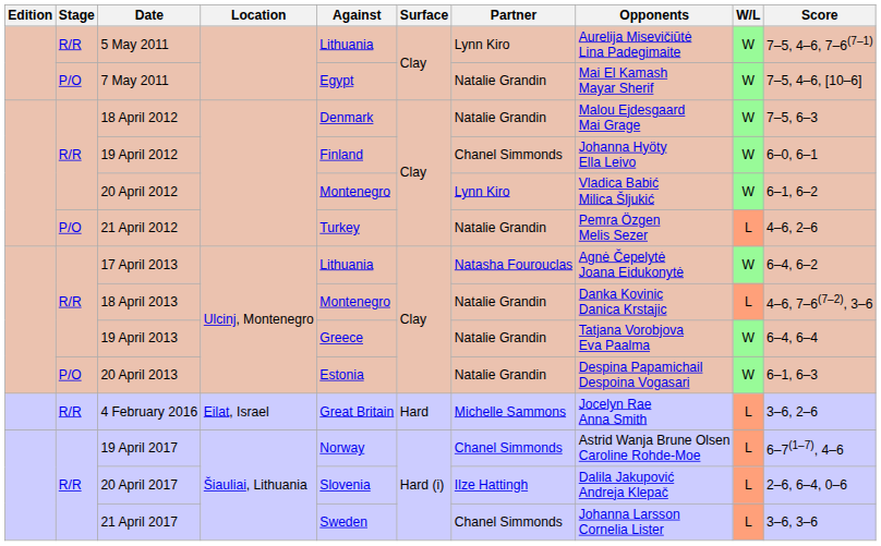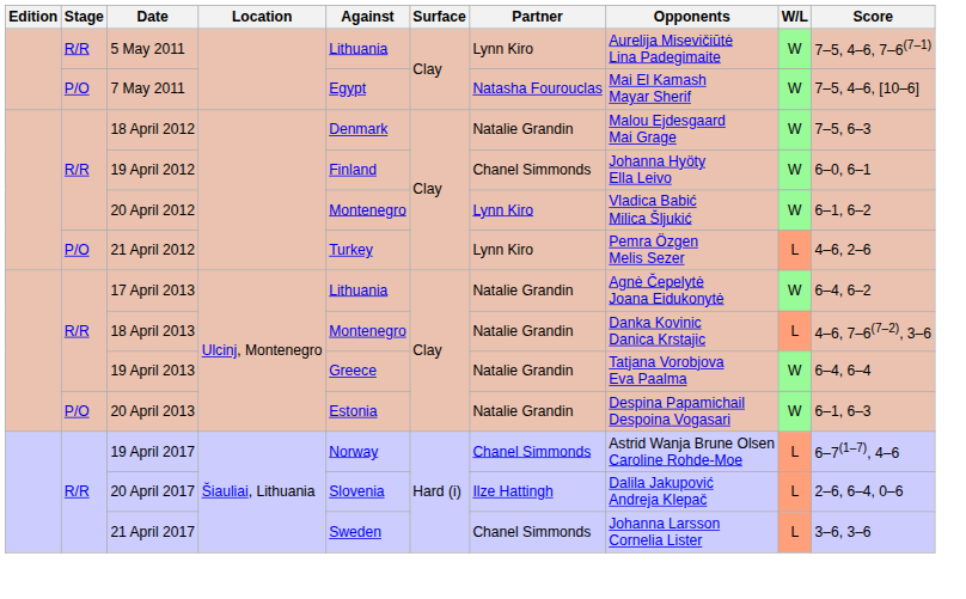 <table class=wikitable style=font-size:97%>
 <tr>
 <th>Edition</th>
 <th>Stage</th>
 <th>Date</th>
 <th>Location</th>
 <th>Against</th>
 <th>Surface</th>
 <th>Partner</th>
 <th>Opponents</th>
 <th>W/L</th>
 <th>Score</th>
 </tr>
 <tr bgcolor="#EBC2AF">
 <td rowspan="2"></td>
 <td rowspan="1"><a href='#'>R/R</a></td>
 <td>5 May 2011</td>
 <td rowspan="2"></td>
 <td> <a href='#'>Lithuania</a></td>
 <td rowspan="2">Clay</td>
 <td> Lynn Kiro</td>
 <td><a href='#'>Aurelija Misevičiūtė</a><br><a href='#'>Lina Padegimaite</a></td>
 <td align=center bgcolor=98fb98>W</td>
 <td>7–5, 4–6, 7–6<sup>(7–1)</sup></td>
 </tr>
 <tr bgcolor="#EBC2AF">
 <td rowspan="1"><a href='#'>P/O</a></td>
 <td>7 May 2011</td>
 <td> <a href='#'>Egypt</a></td>
-<td> Natalie Grandin</td>
+<td> <a href='#'>Natasha Fourouclas</a></td>
 <td><a href='#'>Mai El Kamash</a><br><a href='#'>Mayar Sherif</a></td>
 <td align=center bgcolor=98fb98>W</td>
 <td>7–5, 4–6, [10–6]</td>
 </tr>
 <tr bgcolor="#EBC2AF">
 <td rowspan="4"></td>
 <td rowspan="3"><a href='#'>R/R</a></td>
 <td>18 April 2012</td>
 <td rowspan="4"></td>
 <td> <a href='#'>Denmark</a></td>
 <td rowspan="4">Clay</td>
 <td> Natalie Grandin</td>
 <td><a href='#'>Malou Ejdesgaard</a><br><a href='#'>Mai Grage</a></td>
 <td align=center bgcolor=98fb98>W</td>
 <td>7–5, 6–3</td>
 </tr>
 <tr bgcolor="#EBC2AF">
 <td>19 April 2012</td>
 <td> <a href='#'>Finland</a></td>
 <td> Chanel Simmonds</td>
 <td><a href='#'>Johanna Hyöty</a><br><a href='#'>Ella Leivo</a></td>
 <td align=center bgcolor=98fb98>W</td>
 <td>6–0, 6–1</td>
 </tr>
 <tr bgcolor="#EBC2AF">
 <td>20 April 2012</td>
 <td> <a href='#'>Montenegro</a></td>
 <td> <a href='#'>Lynn Kiro</a></td>
 <td><a href='#'>Vladica Babić</a><br><a href='#'>Milica Šljukić</a></td>
 <td align=center bgcolor=98fb98>W</td>
 <td>6–1, 6–2</td>
 </tr>
 <tr bgcolor="#EBC2AF">
 <td rowspan="1"><a href='#'>P/O</a></td>
 <td>21 April 2012</td>
 <td> <a href='#'>Turkey</a></td>
-<td> Natalie Grandin</td>
+<td> Lynn Kiro</td>
 <td><a href='#'>Pemra Özgen</a><br><a href='#'>Melis Sezer</a></td>
 <td align=center bgcolor=ffa07a>L</td>
 <td>4–6, 2–6</td>
 </tr>
 <tr bgcolor="#EBC2AF">
 <td rowspan="4"></td>
 <td rowspan="3"><a href='#'>R/R</a></td>
 <td>17 April 2013</td>
 <td rowspan="4"><a href='#'>Ulcinj</a>, Montenegro</td>
 <td> <a href='#'>Lithuania</a></td>
 <td rowspan="4">Clay</td>
-<td> <a href='#'>Natasha Fourouclas</a></td>
+<td> Natalie Grandin</td>
 <td><a href='#'>Agnė Čepelytė</a><br><a href='#'>Joana Eidukonytė</a></td>
 <td align=center bgcolor=98fb98>W</td>
 <td>6–4, 6–2</td>
 </tr>
 <tr bgcolor="#EBC2AF">
 <td>18 April 2013</td>
 <td> <a href='#'>Montenegro</a></td>
 <td> Natalie Grandin</td>
 <td><a href='#'>Danka Kovinic</a><br><a href='#'>Danica Krstajic</a></td>
 <td align=center bgcolor=ffa07a>L</td>
 <td>4–6, 7–6<sup>(7–2)</sup>, 3–6</td>
 </tr>
 <tr bgcolor="#EBC2AF">
 <td>19 April 2013</td>
 <td> <a href='#'>Greece</a></td>
 <td> Natalie Grandin</td>
 <td><a href='#'>Tatjana Vorobjova</a><br><a href='#'>Eva Paalma</a></td>
 <td align=center bgcolor=98fb98>W</td>
 <td>6–4, 6–4</td>
 </tr>
 <tr bgcolor="#EBC2AF">
 <td rowspan="1"><a href='#'>P/O</a></td>
 <td>20 April 2013</td>
 <td> <a href='#'>Estonia</a></td>
 <td> Natalie Grandin</td>
 <td><a href='#'>Despina Papamichail</a><br><a href='#'>Despoina Vogasari</a></td>
 <td align=center bgcolor=98fb98>W</td>
 <td>6–1, 6–3</td>
 </tr>
 <tr style="background:#ccf;">
-<td rowspan="1"></td>
-<td rowspan="1"><a href='#'>R/R</a></td>
-<td>4 February 2016</td>
-<td rowspan="1"><a href='#'>Eilat</a>, Israel</td>
-<td> <a href='#'>Great Britain</a></td>
-<td rowspan="1">Hard</td>
-<td> <a href='#'>Michelle Sammons</a></td>
-<td><a href='#'>Jocelyn Rae</a><br><a href='#'>Anna Smith</a></td>
-<td style="text-align:center; background:#ffa07a;">L</td>
-<td>3–6, 2–6</td>
-</tr>
-<tr style="background:#ccf;">
 <td rowspan="3"></td>
 <td rowspan="3"><a href='#'>R/R</a></td>
 <td>19 April 2017</td>
 <td rowspan="3"><a href='#'>Šiauliai</a>, Lithuania</td>
 <td> <a href='#'>Norway</a></td>
 <td rowspan="3">Hard (i)</td>
 <td> <a href='#'>Chanel Simmonds</a></td>
 <td>Astrid Wanja Brune Olsen<br><a href='#'>Caroline Rohde-Moe</a></td>
 <td style="text-align:center; background:#ffa07a;">L</td>
 <td>6–7<sup>(1–7)</sup>, 4–6</td>
 </tr>
 <tr style="background:#ccf;">
 <td>20 April 2017</td>
 <td> <a href='#'>Slovenia</a></td>
 <td> <a href='#'>Ilze Hattingh</a></td>
 <td><a href='#'>Dalila Jakupović</a><br><a href='#'>Andreja Klepač</a></td>
 <td style="text-align:center; background:#ffa07a;">L</td>
 <td>2–6, 6–4, 0–6</td>
 </tr>
 <tr style="background:#ccf;">
 <td>21 April 2017</td>
 <td> <a href='#'>Sweden</a></td>
 <td> Chanel Simmonds</td>
 <td><a href='#'>Johanna Larsson</a><br><a href='#'>Cornelia Lister</a></td>
 <td style="text-align:center; background:#ffa07a;">L</td>
 <td>3–6, 3–6</td>
 </tr>
 </table>
